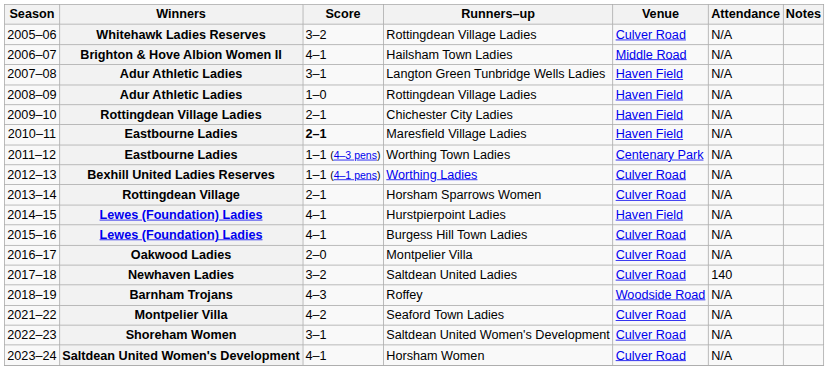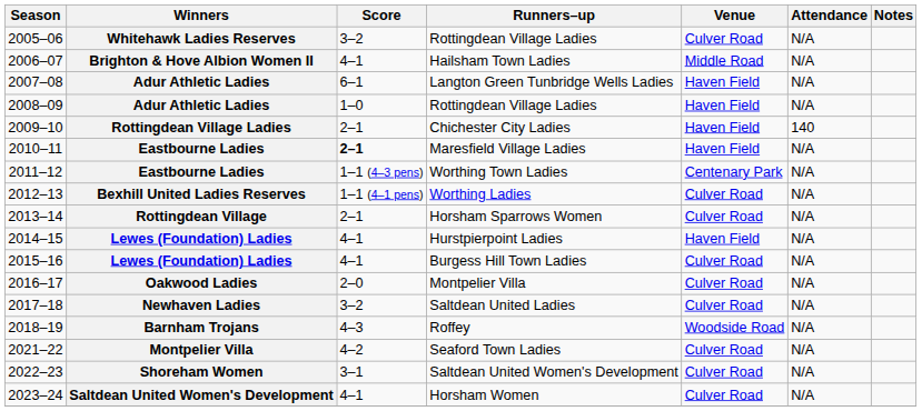 <table class="sortable wikitable plainrowheaders">
 <tr>
 <th scope="col">Season</th>
 <th scope="col">Winners</th>
 <th scope="col">Score</th>
 <th scope="col">Runners–up</th>
 <th scope="col">Venue</th>
 <th scope="col">Attendance</th>
 <th scope="col">Notes</th>
 </tr>
 <tr>
 <td align="center">2005–06</td>
 <th scope="row">Whitehawk Ladies Reserves</th>
 <td>3–2</td>
 <td>Rottingdean Village Ladies</td>
 <td><a href='#'>Culver Road</a></td>
 <td>N/A</td>
 <td></td>
 </tr>
 <tr>
 <td align="center">2006–07</td>
 <th scope="row">Brighton & Hove Albion Women II</th>
 <td>4–1</td>
 <td>Hailsham Town Ladies</td>
 <td><a href='#'>Middle Road</a></td>
 <td>N/A</td>
 <td></td>
 </tr>
 <tr>
 <td align="center">2007–08</td>
 <th scope="row">Adur Athletic Ladies</th>
-<td>3–1</td>
+<td>6–1</td>
 <td>Langton Green Tunbridge Wells Ladies</td>
 <td><a href='#'>Haven Field</a></td>
 <td>N/A</td>
 <td></td>
 </tr>
 <tr>
 <td align="center">2008–09</td>
 <th scope="row">Adur Athletic Ladies</th>
 <td>1–0</td>
 <td>Rottingdean Village Ladies</td>
 <td><a href='#'>Haven Field</a></td>
 <td>N/A</td>
 <td></td>
 </tr>
 <tr>
 <td align="center">2009–10</td>
 <th scope="row">Rottingdean Village Ladies</th>
 <td>2–1</td>
 <td>Chichester City Ladies</td>
 <td><a href='#'>Haven Field</a></td>
-<td>N/A</td>
+<td>140</td>
 <td></td>
 </tr>
 <tr>
 <td align="center">2010–11</td>
 <th scope="row">Eastbourne Ladies</th>
 <td><strong>2–1</strong></td>
 <td>Maresfield Village Ladies</td>
 <td><a href='#'>Haven Field</a></td>
 <td>N/A</td>
 <td></td>
 </tr>
 <tr>
 <td align="center">2011–12</td>
 <th scope="row">Eastbourne Ladies</th>
 <td>1–1 <small>(<a href='#'>4–3 pens</a>)</small></td>
 <td>Worthing Town Ladies</td>
 <td><a href='#'>Centenary Park</a></td>
 <td>N/A</td>
 <td></td>
 </tr>
 <tr>
 <td align="center">2012–13</td>
 <th scope="row">Bexhill United Ladies Reserves</th>
 <td>1–1 <small>(<a href='#'>4–1 pens</a>)</small></td>
 <td><a href='#'>Worthing Ladies</a></td>
 <td><a href='#'>Culver Road</a></td>
 <td>N/A</td>
 <td></td>
 </tr>
 <tr>
 <td align="center">2013–14</td>
 <th scope="row">Rottingdean Village</th>
 <td>2–1</td>
 <td>Horsham Sparrows Women</td>
 <td><a href='#'>Culver Road</a></td>
 <td>N/A</td>
 <td></td>
 </tr>
 <tr>
 <td align="center">2014–15</td>
 <th scope="row"><a href='#'>Lewes (Foundation) Ladies</a></th>
 <td>4–1</td>
 <td>Hurstpierpoint Ladies</td>
 <td><a href='#'>Haven Field</a></td>
 <td>N/A</td>
 <td></td>
 </tr>
 <tr>
 <td align="center">2015–16</td>
 <th scope="row"><a href='#'>Lewes (Foundation) Ladies</a></th>
 <td>4–1</td>
 <td>Burgess Hill Town Ladies</td>
 <td><a href='#'>Culver Road</a></td>
 <td>N/A</td>
 <td></td>
 </tr>
 <tr>
 <td align="center">2016–17</td>
 <th scope="row">Oakwood Ladies</th>
 <td>2–0</td>
 <td>Montpelier Villa</td>
 <td><a href='#'>Culver Road</a></td>
 <td>N/A</td>
 <td></td>
 </tr>
 <tr>
 <td align="center">2017–18</td>
 <th scope="row">Newhaven Ladies</th>
 <td>3–2</td>
 <td>Saltdean United Ladies</td>
 <td><a href='#'>Culver Road</a></td>
-<td>140</td>
+<td>N/A</td>
 <td></td>
 </tr>
 <tr>
 <td align="center">2018–19</td>
 <th scope="row">Barnham Trojans</th>
 <td>4–3</td>
 <td>Roffey</td>
 <td><a href='#'>Woodside Road</a></td>
 <td>N/A</td>
 <td></td>
 </tr>
 <tr>
 <td align="center">2021–22</td>
 <th scope="row">Montpelier Villa</th>
 <td>4–2</td>
 <td>Seaford Town Ladies</td>
 <td><a href='#'>Culver Road</a></td>
 <td>N/A</td>
 <td></td>
 </tr>
 <tr>
 <td align="center">2022–23</td>
 <th scope="row">Shoreham Women</th>
 <td>3–1</td>
 <td>Saltdean United Women's Development</td>
 <td><a href='#'>Culver Road</a></td>
 <td>N/A</td>
 <td></td>
 </tr>
 <tr>
 <td align="center">2023–24</td>
 <th scope="row">Saltdean United Women's Development</th>
 <td>4–1</td>
 <td>Horsham Women</td>
 <td><a href='#'>Culver Road</a></td>
 <td>N/A</td>
 <td></td>
 </tr>
 <tr>
 </tr>
 </table>
